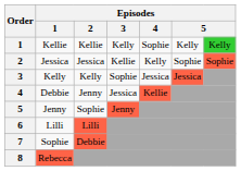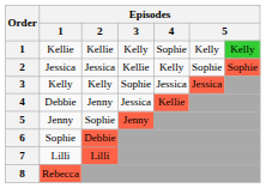 <table class="wikitable" style="text-align:center; font-size:92%">
 <tr>
 <th rowspan=2>Order</th>
 <th colspan=6>Episodes</th>
 </tr>
 <tr>
 <th>1</th>
 <th>2</th>
 <th>3</th>
 <th>4</th>
 <th colspan=2>5</th>
 </tr>
 <tr>
 <th>1</th>
 <td>Kellie</td>
 <td>Kellie</td>
 <td>Kelly</td>
 <td>Sophie</td>
 <td>Kelly</td>
 <td style="background-color:limegreen;">Kelly</td>
 </tr>
 <tr>
 <th>2</th>
 <td>Jessica</td>
 <td>Jessica</td>
 <td>Kellie</td>
 <td>Kelly</td>
 <td>Sophie</td>
 <td style="background:tomato;">Sophie</td>
 </tr>
 <tr>
 <th>3</th>
 <td>Kelly</td>
 <td>Kelly</td>
 <td>Sophie</td>
 <td>Jessica</td>
 <td style="background:tomato;">Jessica</td>
 <td colspan="1" bgcolor="darkgray"></td>
 </tr>
 <tr>
 <th>4</th>
 <td>Debbie</td>
 <td>Jenny</td>
 <td>Jessica</td>
 <td style="background:tomato;">Kellie</td>
 <td colspan="2" bgcolor="darkgray"></td>
 </tr>
 <tr>
 <th>5</th>
 <td>Jenny</td>
 <td>Sophie</td>
 <td style="background:tomato;">Jenny</td>
 <td colspan="3" bgcolor="darkgray"></td>
 </tr>
 <tr>
 <th>6</th>
-<td>Lilli</td>
-<td style="background:tomato;">Lilli</td>
+<td>Sophie</td>
+<td style="background:tomato;">Debbie</td>
 <td colspan="4" bgcolor="darkgray"></td>
 </tr>
 <tr>
 <th>7</th>
-<td>Sophie</td>
-<td style="background:tomato;">Debbie</td>
+<td>Lilli</td>
+<td style="background:tomato;">Lilli</td>
 <td colspan="5" bgcolor="darkgray"></td>
 </tr>
 <tr>
 <th>8</th>
 <td style="background:tomato;">Rebecca</td>
 <td colspan="6" bgcolor="darkgray"></td>
 </tr>
 </table>
